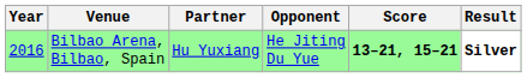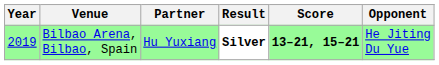 <table class="sortable wikitable" style="font-size: 90%;">
 <tr>
 <th>Year</th>
 <th>Venue</th>
 <th>Partner</th>
+<th>Result</th>
+<th>Score</th>
 <th>Opponent</th>
-<th>Score</th>
-<th>Result</th>
 </tr>
 <tr style="background:#98FB98">
-<td align="center"><a href='#'>2016</a></td>
+<td align="center"><a href='#'>2019</a></td>
 <td align="left"><a href='#'>Bilbao Arena</a>,<br><a href='#'>Bilbao</a>, Spain</td>
 <td align="left"> <a href='#'>Hu Yuxiang</a></td>
+<td style="text-align:left; background:white"> <strong>Silver</strong></td>
+<td align="left"><strong>13–21, 15–21</strong></td>
 <td align="left"> <a href='#'>He Jiting</a><br> <a href='#'>Du Yue</a></td>
-<td align="left"><strong>13–21, 15–21</strong></td>
-<td style="text-align:left; background:white"> <strong>Silver</strong></td>
 </tr>
 </table>
